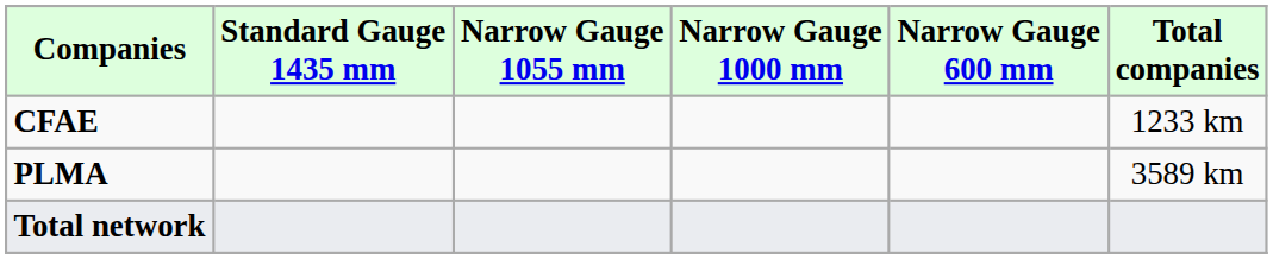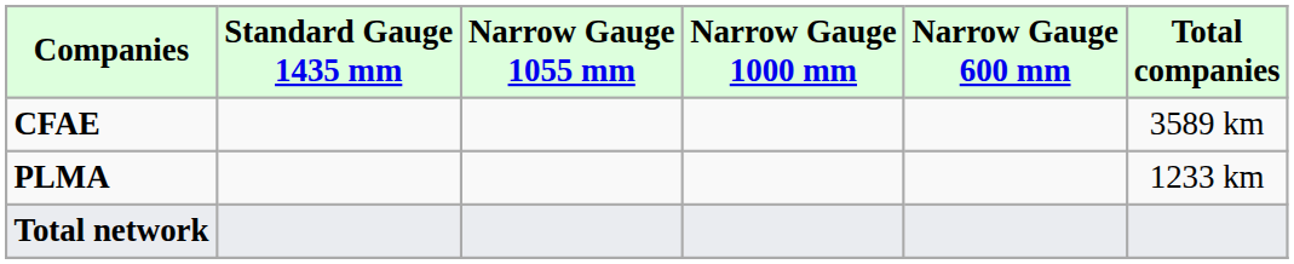 <table class="wikitable center" style="text-align:center; font-size:80%;">
 <tr>
 <th scope="col" style="background: #ddffdd;">Companies</th>
 <th scope="col" style="background: #ddffdd;">Standard Gauge<br><a href='#'>1435 mm</a></th>
 <th scope="col" style="background: #ddffdd;">Narrow Gauge<br><a href='#'>1055 mm</a></th>
 <th scope="col" style="background: #ddffdd;">Narrow Gauge<br><a href='#'>1000 mm</a></th>
 <th scope="col" style="background: #ddffdd;">Narrow Gauge<br><a href='#'>600 mm</a></th>
 <th scope="col" style="background: #ddffdd;">Total<br>companies</th>
 </tr>
 <tr>
 <td style="text-align:left;"><strong>CFAE</strong></td>
 <td></td>
 <td></td>
 <td></td>
 <td></td>
-<td>1233 km </td>
+<td>3589 km </td>
 </tr>
 <tr>
 <td style="text-align:left;"><strong>PLMA</strong></td>
 <td></td>
 <td></td>
 <td></td>
 <td></td>
-<td>3589 km </td>
+<td>1233 km </td>
 </tr>
 <tr style="background: #eaecf0;">
 <td style="text-align:right;"><strong>Total network</strong></td>
 <td><strong></strong></td>
 <td><strong></strong></td>
 <td><strong></strong></td>
 <td><strong></strong></td>
 <td><strong></strong></td>
 </tr>
 <tr>
 </tr>
 </table>
